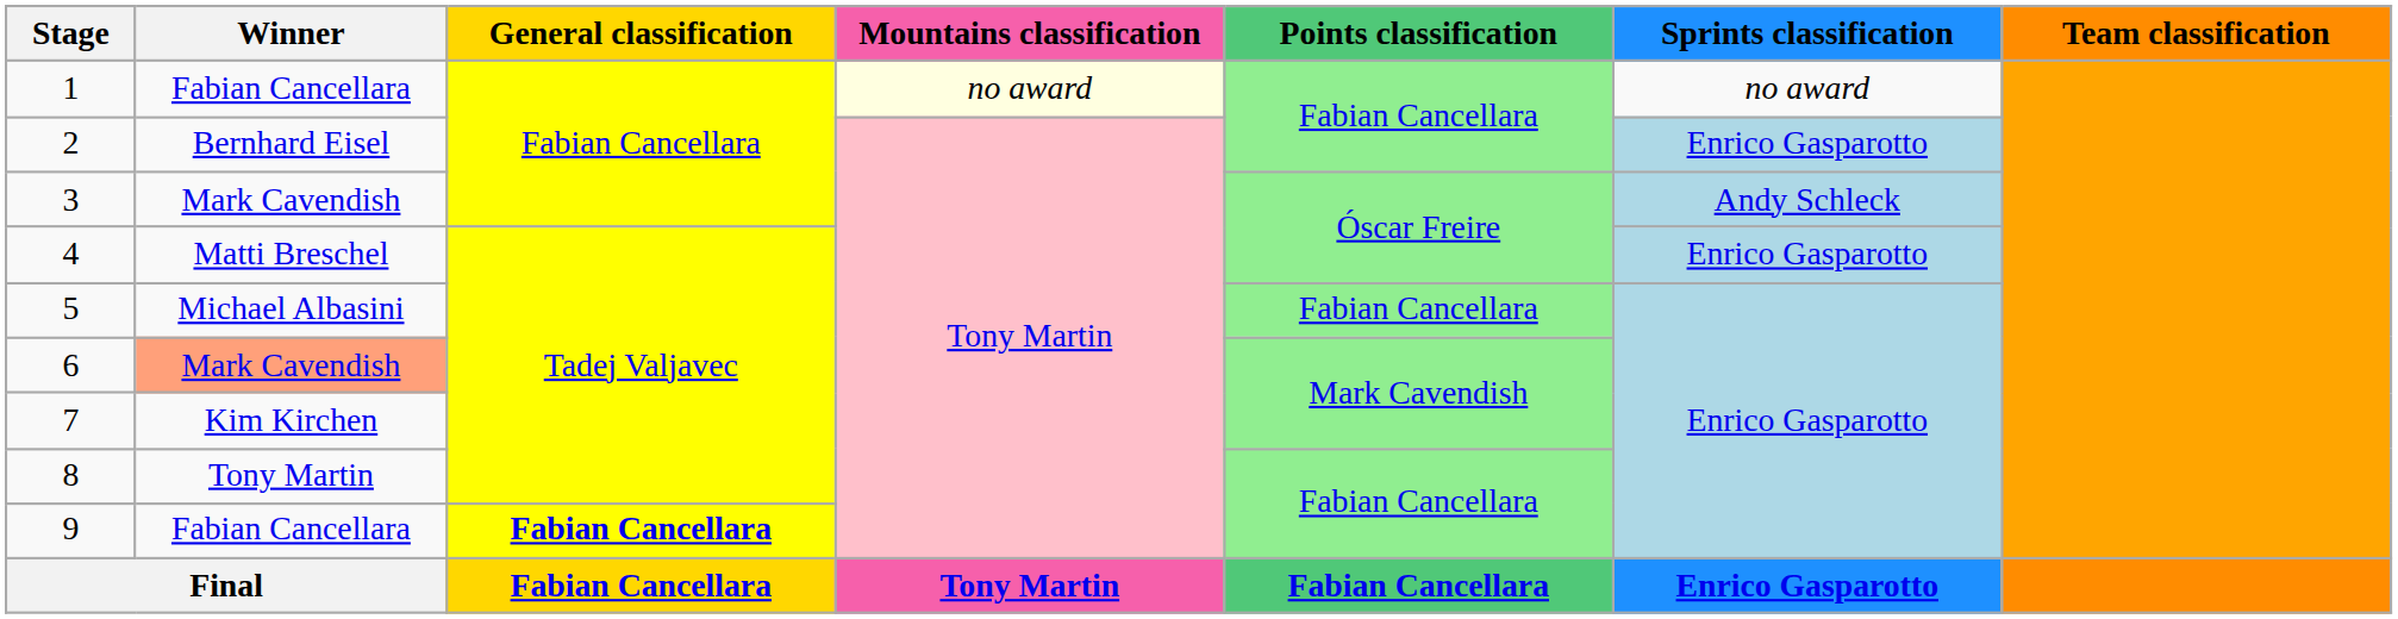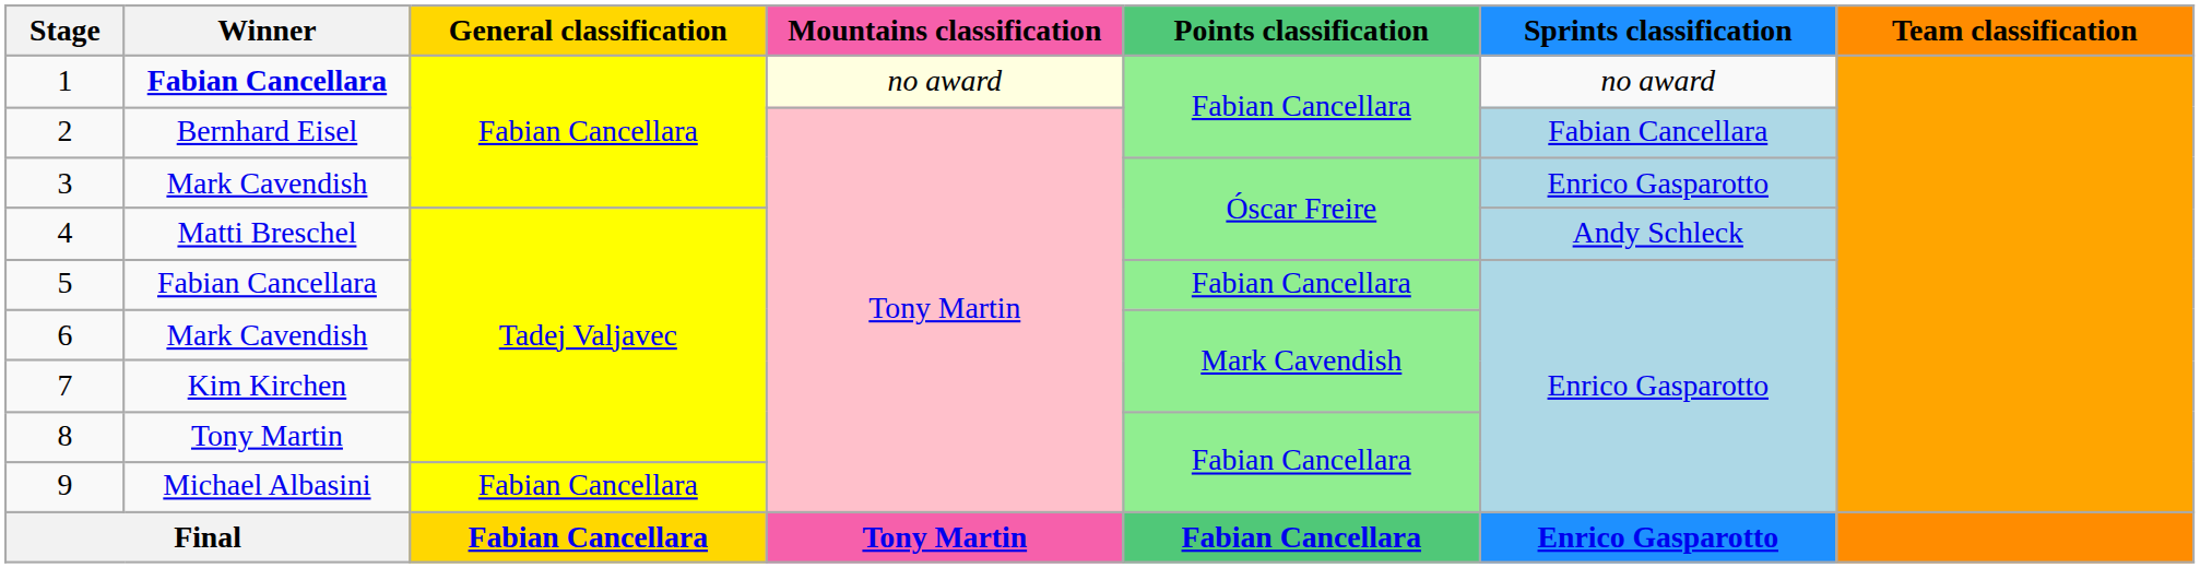 <table class="wikitable" style="text-align: center; font-size:smaller;">
 <tr style="background-color: #efefef;">
 <th width="5%">Stage</th>
 <th width="12%">Winner</th>
 <th style="background:gold;" width="15%">General classification<br></th>
 <th style="background:#F660AB;" width="15%">Mountains classification<br></th>
 <th style="background:#50C878;" width="15%">Points classification<br></th>
 <th style="background:#1E90FF;" width="15%">Sprints classification<br></th>
 <th style="background:#FF8C00;" width="15%">Team classification<br></th>
 </tr>
 <tr>
 <td>1</td>
-<td><a href='#'>Fabian Cancellara</a></td>
+<td><strong><a href='#'>Fabian Cancellara</a></strong></td>
 <td style="background:yellow;" rowspan="3"><a href='#'>Fabian Cancellara</a></td>
 <td style="background: lightyellow;"><em>no award</em></td>
 <td style="background:lightgreen;" rowspan="2"><a href='#'>Fabian Cancellara</a></td>
 <td><em>no award</em></td>
 <td style="background:orange;" rowspan="9"></td>
 </tr>
 <tr>
 <td>2</td>
 <td><a href='#'>Bernhard Eisel</a></td>
 <td style="background:pink;" rowspan="8"><a href='#'>Tony Martin</a></td>
-<td style="background:lightblue;" rowspan="1"><a href='#'>Enrico Gasparotto</a></td>
+<td style="background:lightblue;" rowspan="1"><a href='#'>Fabian Cancellara</a></td>
 </tr>
 <tr>
 <td>3</td>
 <td><a href='#'>Mark Cavendish</a></td>
 <td style="background:lightgreen;" rowspan="2"><a href='#'>Óscar Freire</a></td>
-<td style="background:lightblue;" rowspan="1"><a href='#'>Andy Schleck</a></td>
+<td style="background:lightblue;" rowspan="1"><a href='#'>Enrico Gasparotto</a></td>
 </tr>
 <tr>
 <td>4</td>
 <td><a href='#'>Matti Breschel</a></td>
 <td style="background:yellow;" rowspan="5"><a href='#'>Tadej Valjavec</a></td>
-<td style="background:lightblue;" rowspan="1"><a href='#'>Enrico Gasparotto</a></td>
+<td style="background:lightblue;" rowspan="1"><a href='#'>Andy Schleck</a></td>
 </tr>
 <tr>
 <td>5</td>
-<td><a href='#'>Michael Albasini</a></td>
+<td><a href='#'>Fabian Cancellara</a></td>
 <td style="background:lightgreen;" rowspan="1"><a href='#'>Fabian Cancellara</a></td>
 <td style="background:lightblue;" rowspan="5"><a href='#'>Enrico Gasparotto</a></td>
 </tr>
 <tr>
 <td>6</td>
-<td style="background: lightsalmon;"><a href='#'>Mark Cavendish</a></td>
+<td><a href='#'>Mark Cavendish</a></td>
 <td style="background:lightgreen;" rowspan="2"><a href='#'>Mark Cavendish</a></td>
 </tr>
 <tr>
 <td>7</td>
 <td><a href='#'>Kim Kirchen</a></td>
 </tr>
 <tr>
 <td>8</td>
 <td><a href='#'>Tony Martin</a></td>
 <td style="background:lightgreen;" rowspan="2"><a href='#'>Fabian Cancellara</a></td>
 </tr>
 <tr>
 <td>9</td>
-<td><a href='#'>Fabian Cancellara</a></td>
-<td style="background:yellow;" rowspan="1"><strong><a href='#'>Fabian Cancellara</a></strong></td>
+<td><a href='#'>Michael Albasini</a></td>
+<td style="background:yellow;" rowspan="1"><a href='#'>Fabian Cancellara</a></td>
 </tr>
 <tr>
 <th colspan=2><strong>Final</strong></th>
 <th style="background:gold;" rowspan="1"><a href='#'>Fabian Cancellara</a></th>
 <th style="background:#F660AB;" rowspan="1"><a href='#'>Tony Martin</a></th>
 <th style="background:#50C878;" rowspan="1"><a href='#'>Fabian Cancellara</a></th>
 <th style="background:#1E90FF;" rowspan="1"><a href='#'>Enrico Gasparotto</a></th>
 <th style="background:#FF8C00;" rowspan="1"></th>
 </tr>
 </table>
